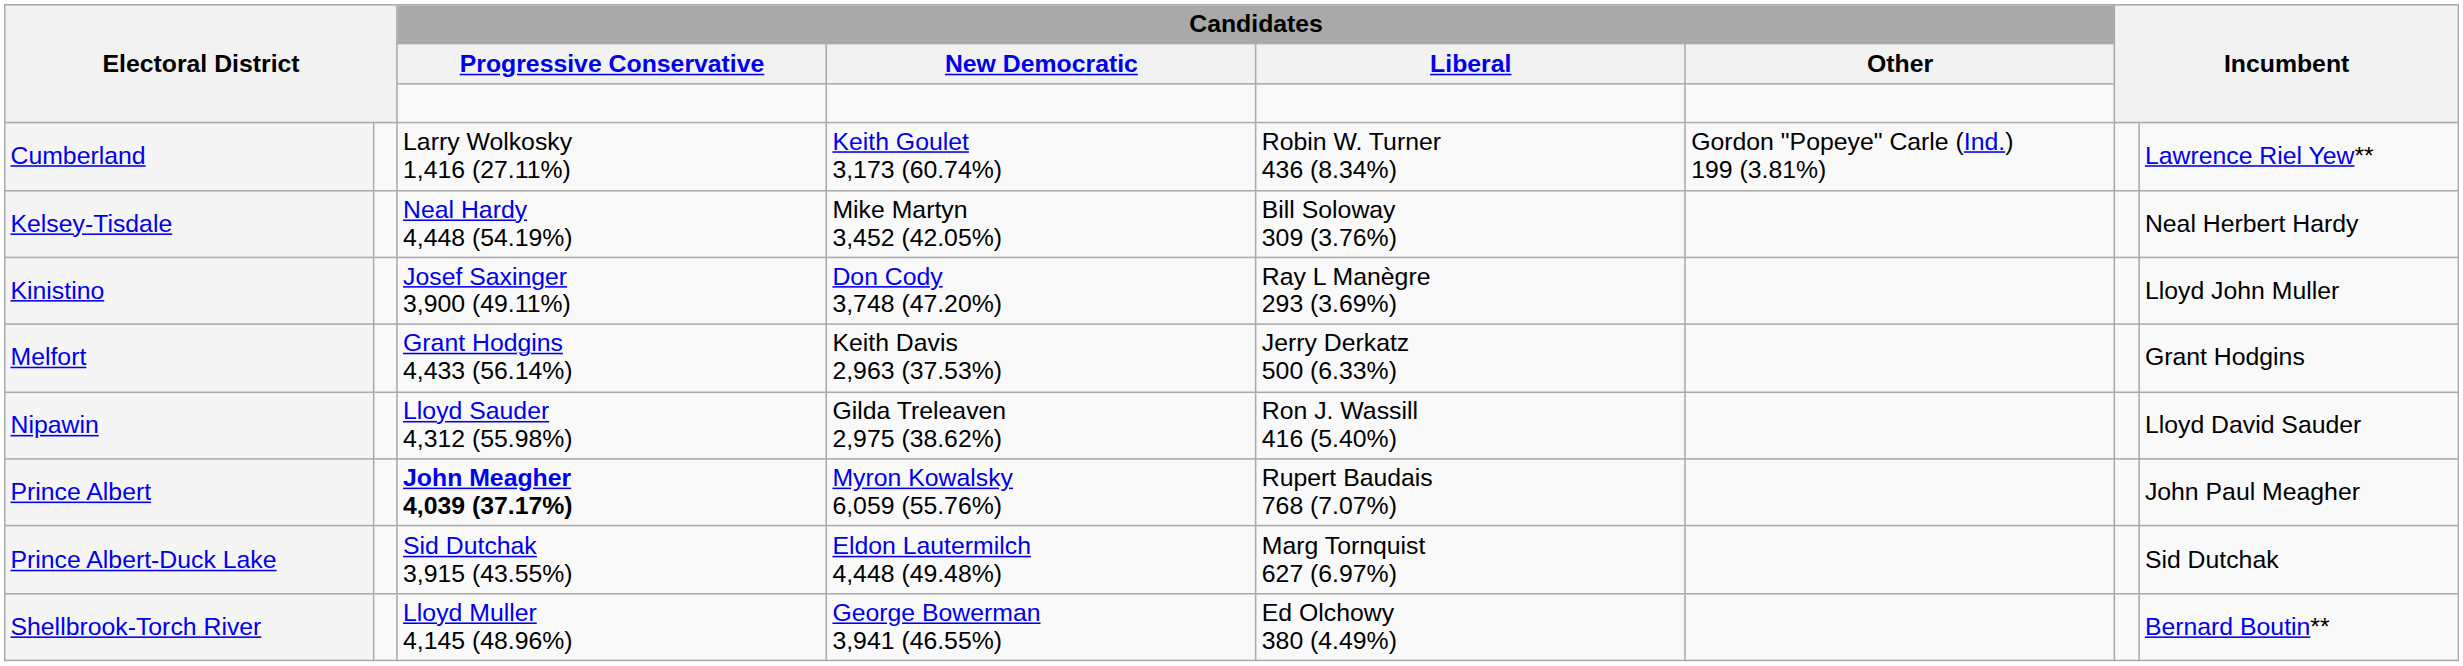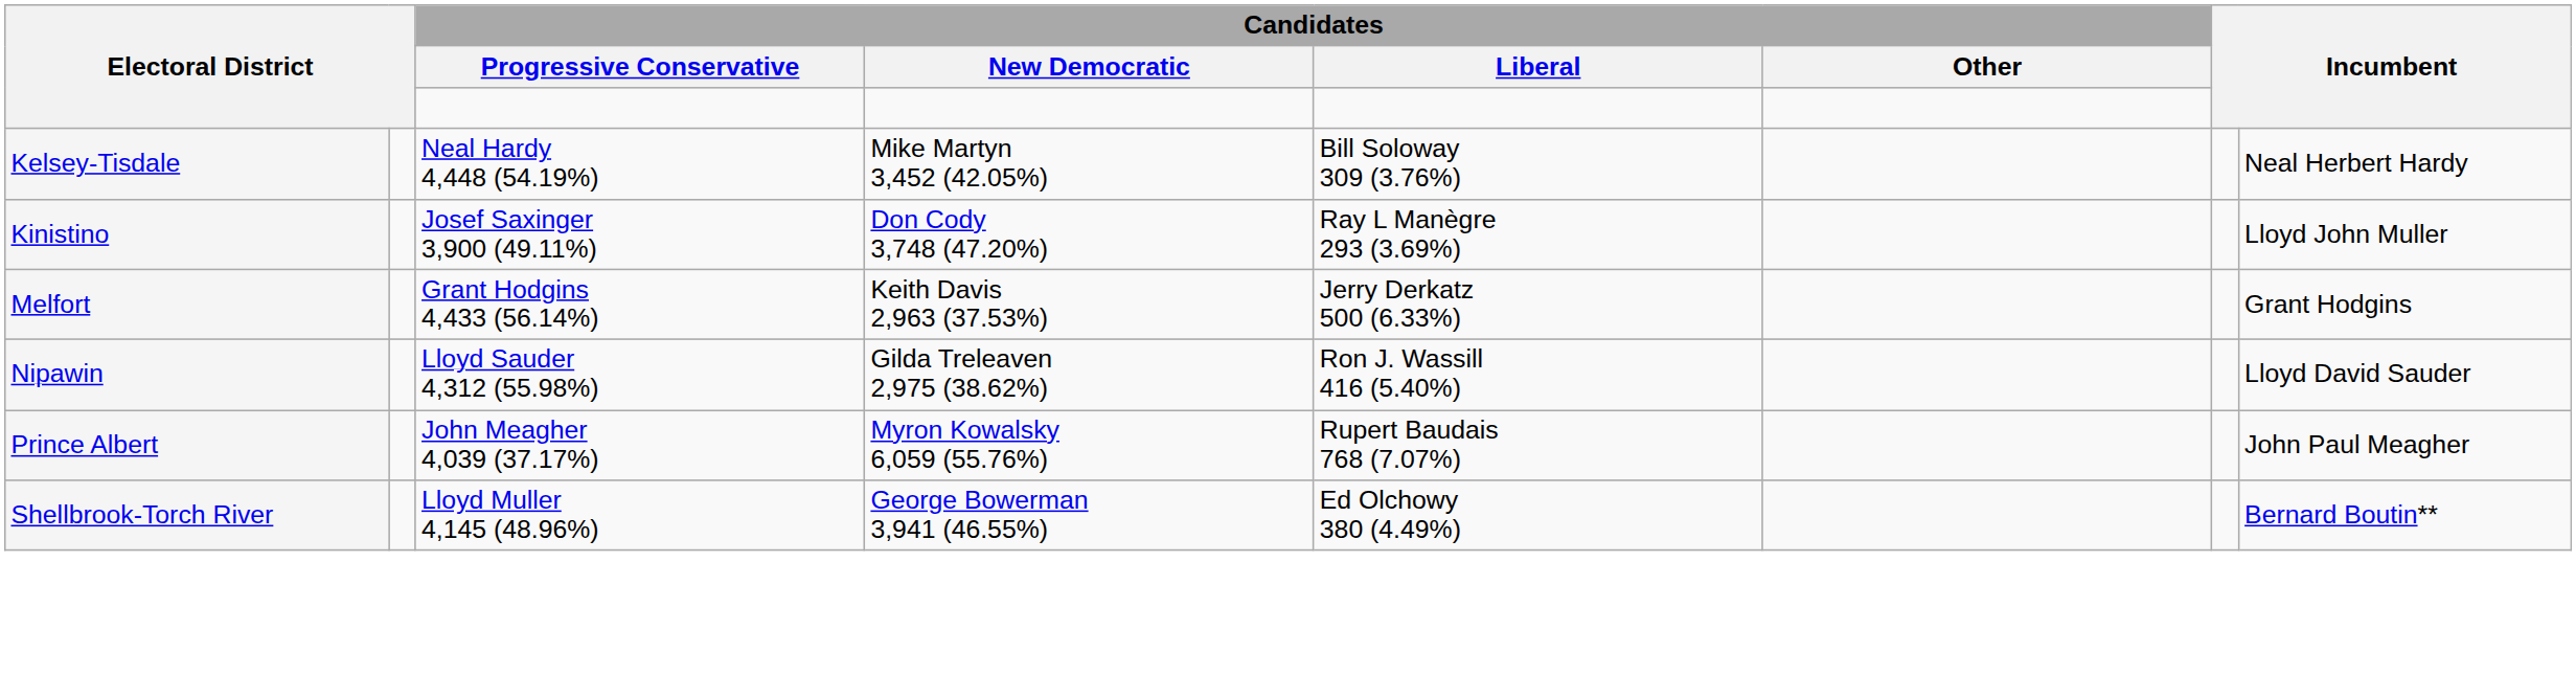 <table class="wikitable" style="width:100%">
 <tr>
 <th style="width:16%;" style="background:darkgrey;" rowspan=3 colspan=2>Electoral District</th>
 <th style="background:darkgrey;" colspan=4>Candidates</th>
 <th style="width:14%;" style="background:darkgrey;" rowspan=3 colspan=2>Incumbent</th>
 </tr>
 <tr>
 <th width=17.5%><a href='#'>Progressive Conservative</a></th>
 <th width=17.5%><a href='#'>New Democratic</a></th>
 <th width=17.5%><a href='#'>Liberal</a></th>
 <th width=17.5%>Other</th>
 </tr>
 <tr>
 <td width=17.5% > </td>
 <td width=17.5% > </td>
 <td width=17.5% > </td>
 <td width=17.5% > </td>
-</tr>
-<tr>
-<td bgcolor=whitesmoke><a href='#'>Cumberland</a></td>
-<td> </td>
-<td>Larry Wolkosky <br>1,416 (27.11%)</td>
-<td><a href='#'>Keith Goulet</a> <br>3,173 (60.74%)</td>
-<td>Robin W. Turner<br>436 (8.34%)</td>
-<td>Gordon "Popeye" Carle (<a href='#'>Ind.</a>) <br>199 (3.81%)</td>
-<td> </td>
-<td><a href='#'>Lawrence Riel Yew</a>**</td>
 </tr>
 <tr>
 <td bgcolor=whitesmoke><a href='#'>Kelsey-Tisdale</a></td>
 <td> </td>
 <td><a href='#'>Neal Hardy</a> <br>4,448 (54.19%)</td>
 <td>Mike Martyn <br>3,452 (42.05%)</td>
 <td>Bill Soloway <br>309 (3.76%)</td>
 <td></td>
 <td> </td>
 <td>Neal Herbert Hardy</td>
 </tr>
 <tr>
 <td bgcolor=whitesmoke><a href='#'>Kinistino</a></td>
 <td> </td>
 <td><a href='#'>Josef Saxinger</a> <br>3,900 (49.11%)</td>
 <td><a href='#'>Don Cody</a> <br>3,748 (47.20%)</td>
 <td>Ray L Manègre <br>293 (3.69%)</td>
 <td></td>
 <td> </td>
 <td>Lloyd John Muller</td>
 </tr>
 <tr>
 <td bgcolor=whitesmoke><a href='#'>Melfort</a></td>
 <td> </td>
 <td><a href='#'>Grant Hodgins</a> <br>4,433 (56.14%)</td>
 <td>Keith Davis <br>2,963 (37.53%)</td>
 <td>Jerry Derkatz <br>500 (6.33%)</td>
 <td></td>
 <td> </td>
 <td>Grant Hodgins</td>
 </tr>
 <tr>
 <td bgcolor=whitesmoke><a href='#'>Nipawin</a></td>
 <td> </td>
 <td><a href='#'>Lloyd Sauder</a> <br>4,312 (55.98%)</td>
 <td>Gilda Treleaven <br>2,975 (38.62%)</td>
 <td>Ron J. Wassill <br>416 (5.40%)</td>
 <td></td>
 <td> </td>
 <td>Lloyd David Sauder</td>
 </tr>
 <tr>
 <td bgcolor=whitesmoke><a href='#'>Prince Albert</a></td>
 <td> </td>
-<td><strong><a href='#'>John Meagher</a> <br>4,039 (37.17%)</strong></td>
+<td><a href='#'>John Meagher</a> <br>4,039 (37.17%)</td>
 <td><a href='#'>Myron Kowalsky</a> <br>6,059 (55.76%)</td>
 <td>Rupert Baudais <br>768 (7.07%)</td>
 <td></td>
 <td> </td>
 <td>John Paul Meagher</td>
-</tr>
-<tr>
-<td bgcolor=whitesmoke><a href='#'>Prince Albert-Duck Lake</a></td>
-<td> </td>
-<td><a href='#'>Sid Dutchak</a> <br>3,915 (43.55%)</td>
-<td><a href='#'>Eldon Lautermilch</a> <br>4,448 (49.48%)</td>
-<td>Marg Tornquist <br>627 (6.97%)</td>
-<td></td>
-<td> </td>
-<td>Sid Dutchak</td>
 </tr>
 <tr>
 <td bgcolor=whitesmoke><a href='#'>Shellbrook-Torch River</a></td>
 <td> </td>
 <td><a href='#'>Lloyd Muller</a> <br>4,145 (48.96%)</td>
 <td><a href='#'>George Bowerman</a> <br>3,941 (46.55%)</td>
 <td>Ed Olchowy <br>380 (4.49%)</td>
 <td></td>
 <td> </td>
 <td><a href='#'>Bernard Boutin</a>**</td>
 </tr>
 </table>
